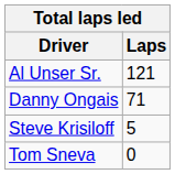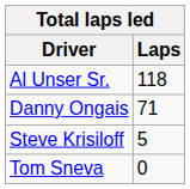 <table class="wikitable">
 <tr>
 <th colspan=2>Total laps led</th>
 </tr>
 <tr>
 <th>Driver</th>
 <th>Laps</th>
 </tr>
 <tr>
 <td><a href='#'>Al Unser Sr.</a></td>
-<td>121</td>
+<td>118</td>
 </tr>
 <tr>
 <td><a href='#'>Danny Ongais</a></td>
 <td>71</td>
 </tr>
 <tr>
 <td><a href='#'>Steve Krisiloff</a></td>
 <td>5</td>
 </tr>
 <tr>
 <td><a href='#'>Tom Sneva</a></td>
 <td>0</td>
 </tr>
 </table>
